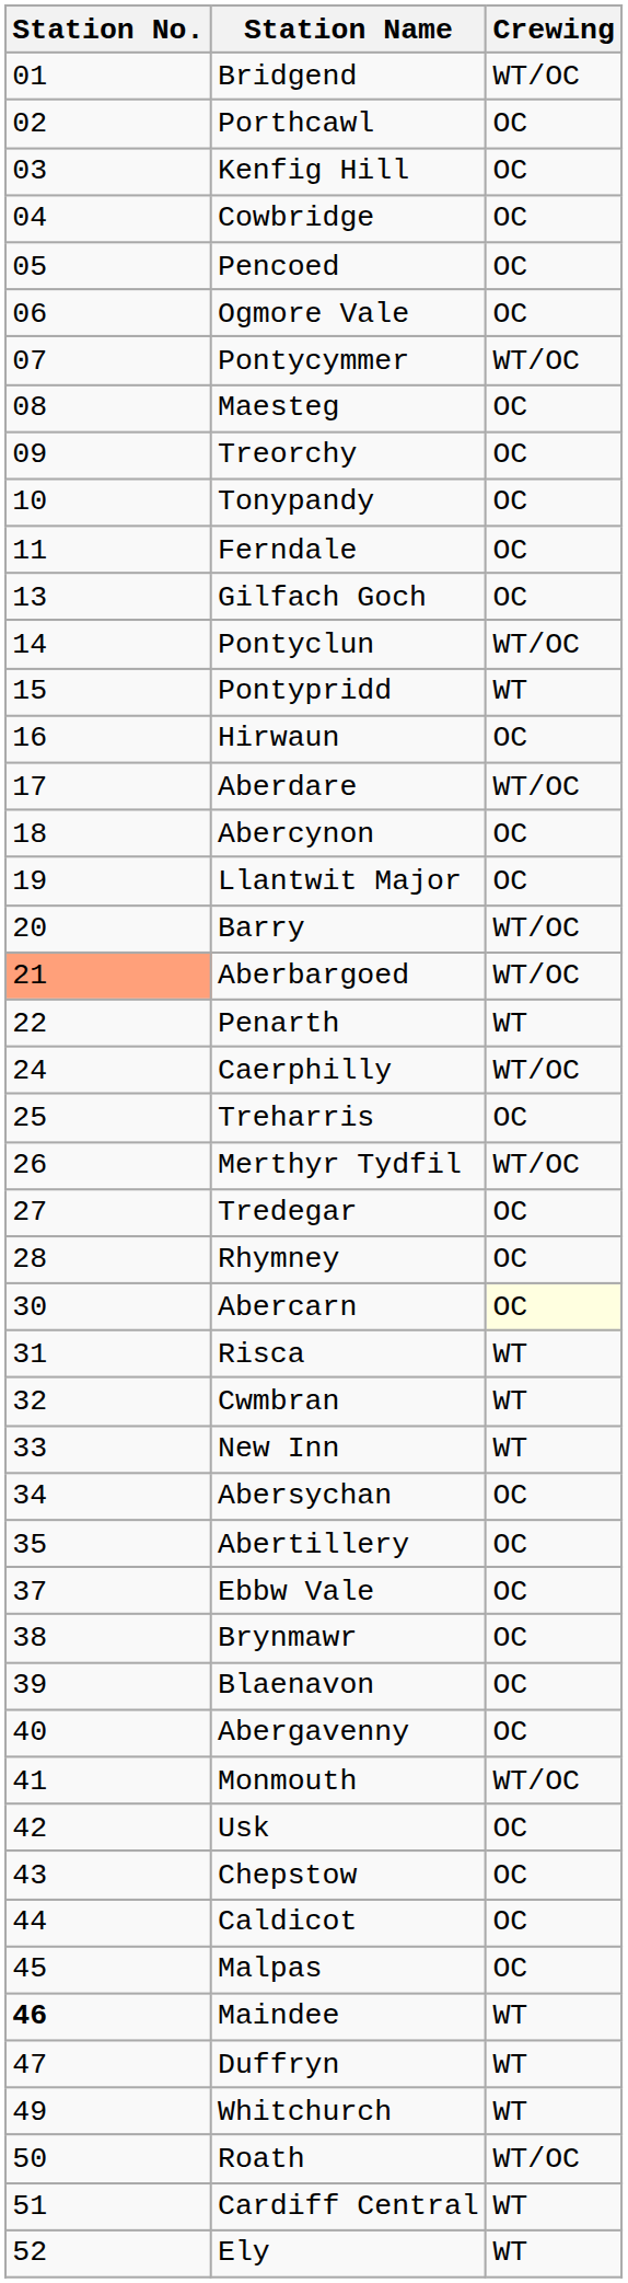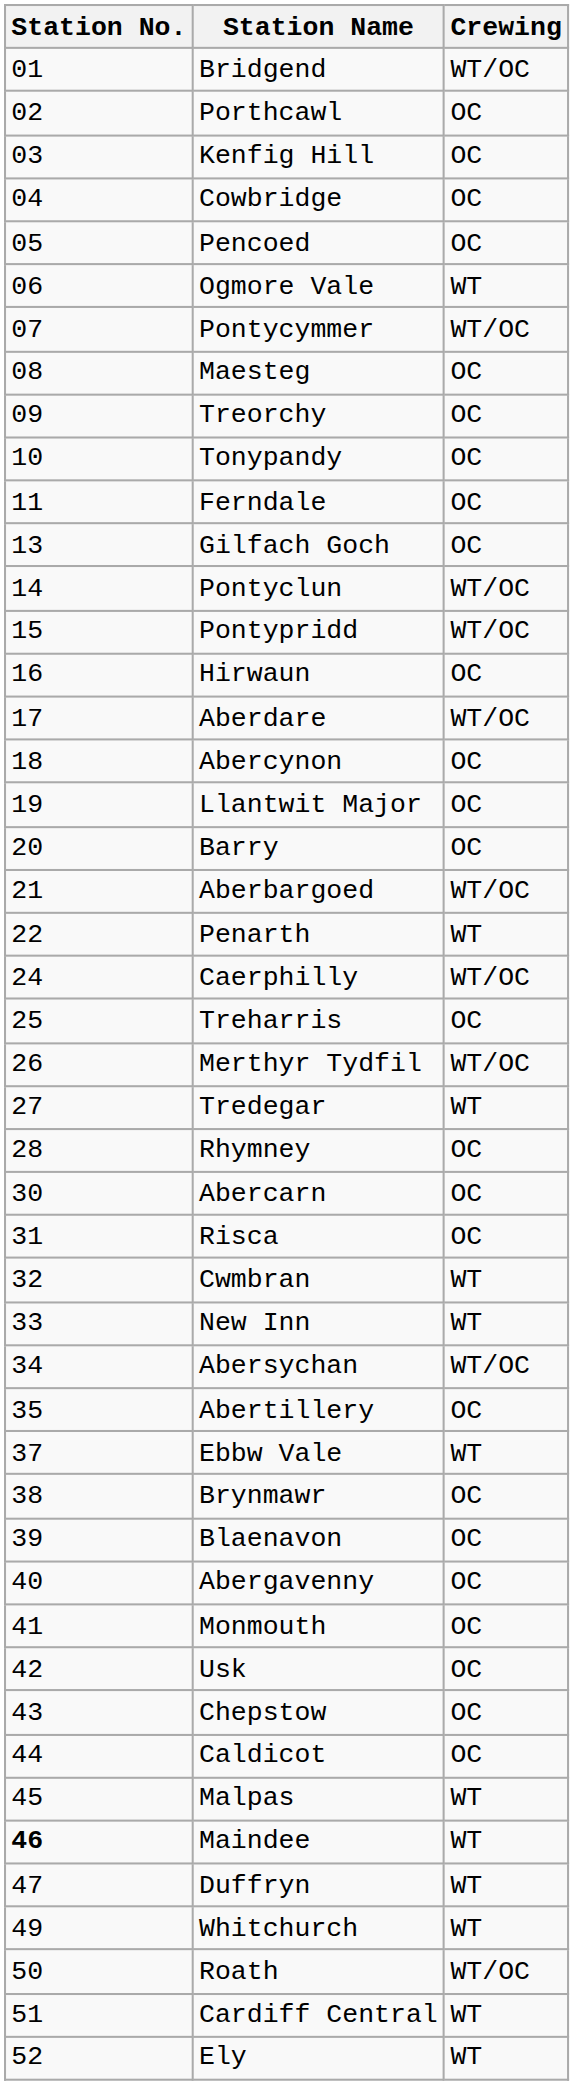 <table class="wikitable">
 <tr>
 <th>Station No.</th>
 <th>Station Name</th>
 <th>Crewing</th>
 </tr>
 <tr>
 <td>01</td>
 <td>Bridgend</td>
 <td>WT/OC</td>
 </tr>
 <tr>
 <td>02</td>
 <td>Porthcawl</td>
 <td>OC</td>
 </tr>
 <tr>
 <td>03</td>
 <td>Kenfig Hill</td>
 <td>OC</td>
 </tr>
 <tr>
 <td>04</td>
 <td>Cowbridge</td>
 <td>OC</td>
 </tr>
 <tr>
 <td>05</td>
 <td>Pencoed</td>
 <td>OC</td>
 </tr>
 <tr>
 <td>06</td>
 <td>Ogmore Vale</td>
-<td>OC</td>
+<td>WT</td>
 </tr>
 <tr>
 <td>07</td>
 <td>Pontycymmer</td>
 <td>WT/OC</td>
 </tr>
 <tr>
 <td>08</td>
 <td>Maesteg</td>
 <td>OC</td>
 </tr>
 <tr>
 <td>09</td>
 <td>Treorchy</td>
 <td>OC</td>
 </tr>
 <tr>
 <td>10</td>
 <td>Tonypandy</td>
 <td>OC</td>
 </tr>
 <tr>
 <td>11</td>
 <td>Ferndale</td>
 <td>OC</td>
 </tr>
 <tr>
 <td>13</td>
 <td>Gilfach Goch</td>
 <td>OC</td>
 </tr>
 <tr>
 <td>14</td>
 <td>Pontyclun</td>
 <td>WT/OC</td>
 </tr>
 <tr>
 <td>15</td>
 <td>Pontypridd</td>
-<td>WT</td>
+<td>WT/OC</td>
 </tr>
 <tr>
 <td>16</td>
 <td>Hirwaun</td>
 <td>OC</td>
 </tr>
 <tr>
 <td>17</td>
 <td>Aberdare</td>
 <td>WT/OC</td>
 </tr>
 <tr>
 <td>18</td>
 <td>Abercynon</td>
 <td>OC</td>
 </tr>
 <tr>
 <td>19</td>
 <td>Llantwit Major</td>
 <td>OC</td>
 </tr>
 <tr>
 <td>20</td>
 <td>Barry</td>
-<td>WT/OC</td>
+<td>OC</td>
 </tr>
 <tr>
-<td style="background: lightsalmon;">21</td>
+<td>21</td>
 <td>Aberbargoed</td>
 <td>WT/OC</td>
 </tr>
 <tr>
 <td>22</td>
 <td>Penarth</td>
 <td>WT</td>
 </tr>
 <tr>
 <td>24</td>
 <td>Caerphilly</td>
 <td>WT/OC</td>
 </tr>
 <tr>
 <td>25</td>
 <td>Treharris</td>
 <td>OC</td>
 </tr>
 <tr>
 <td>26</td>
 <td>Merthyr Tydfil</td>
 <td>WT/OC</td>
 </tr>
 <tr>
 <td>27</td>
 <td>Tredegar</td>
-<td>OC</td>
+<td>WT</td>
 </tr>
 <tr>
 <td>28</td>
 <td>Rhymney</td>
 <td>OC</td>
 </tr>
 <tr>
 <td>30</td>
 <td>Abercarn</td>
-<td style="background: lightyellow;">OC</td>
+<td>OC</td>
 </tr>
 <tr>
 <td>31</td>
 <td>Risca</td>
-<td>WT</td>
+<td>OC</td>
 </tr>
 <tr>
 <td>32</td>
 <td>Cwmbran</td>
 <td>WT</td>
 </tr>
 <tr>
 <td>33</td>
 <td>New Inn</td>
 <td>WT</td>
 </tr>
 <tr>
 <td>34</td>
 <td>Abersychan</td>
-<td>OC</td>
+<td>WT/OC</td>
 </tr>
 <tr>
 <td>35</td>
 <td>Abertillery</td>
 <td>OC</td>
 </tr>
 <tr>
 <td>37</td>
 <td>Ebbw Vale</td>
-<td>OC</td>
+<td>WT</td>
 </tr>
 <tr>
 <td>38</td>
 <td>Brynmawr</td>
 <td>OC</td>
 </tr>
 <tr>
 <td>39</td>
 <td>Blaenavon</td>
 <td>OC</td>
 </tr>
 <tr>
 <td>40</td>
 <td>Abergavenny</td>
 <td>OC</td>
 </tr>
 <tr>
 <td>41</td>
 <td>Monmouth</td>
-<td>WT/OC</td>
+<td>OC</td>
 </tr>
 <tr>
 <td>42</td>
 <td>Usk</td>
 <td>OC</td>
 </tr>
 <tr>
 <td>43</td>
 <td>Chepstow</td>
 <td>OC</td>
 </tr>
 <tr>
 <td>44</td>
 <td>Caldicot</td>
 <td>OC</td>
 </tr>
 <tr>
 <td>45</td>
 <td>Malpas</td>
-<td>OC</td>
+<td>WT</td>
 </tr>
 <tr>
 <td><strong>46</strong></td>
 <td>Maindee</td>
 <td>WT</td>
 </tr>
 <tr>
 <td>47</td>
 <td>Duffryn</td>
 <td>WT</td>
 </tr>
 <tr>
 <td>49</td>
 <td>Whitchurch</td>
 <td>WT</td>
 </tr>
 <tr>
 <td>50</td>
 <td>Roath</td>
 <td>WT/OC</td>
 </tr>
 <tr>
 <td>51</td>
 <td>Cardiff Central</td>
 <td>WT</td>
 </tr>
 <tr>
 <td>52</td>
 <td>Ely</td>
 <td>WT</td>
 </tr>
 </table>
